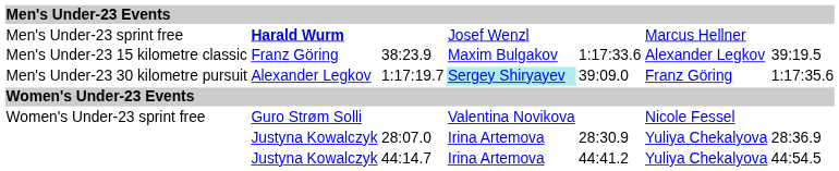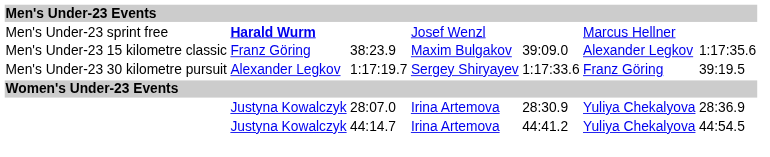 <table>
 <tr style="background:#ccc;">
 <td colspan=7><strong>Men's Under-23 Events</strong></td>
 </tr>
 <tr>
 <td>Men's Under-23 sprint free</td>
 <td><strong><a href='#'>Harald Wurm</a><br></strong></td>
 <td></td>
 <td><a href='#'>Josef Wenzl</a><br></td>
 <td></td>
 <td><a href='#'>Marcus Hellner</a><br></td>
 <td></td>
 </tr>
 <tr>
 <td>Men's Under-23 15 kilometre classic</td>
 <td><a href='#'>Franz Göring</a><br></td>
 <td>38:23.9</td>
 <td><a href='#'>Maxim Bulgakov</a><br></td>
-<td>1:17:33.6</td>
+<td>39:09.0</td>
 <td><a href='#'>Alexander Legkov</a><br></td>
-<td>39:19.5</td>
+<td>1:17:35.6</td>
 </tr>
 <tr>
 <td>Men's Under-23 30 kilometre pursuit</td>
 <td><a href='#'>Alexander Legkov</a><br></td>
 <td>1:17:19.7</td>
-<td style="background: paleturquoise;"><a href='#'>Sergey Shiryayev</a><br></td>
-<td>39:09.0</td>
+<td><a href='#'>Sergey Shiryayev</a><br></td>
+<td>1:17:33.6</td>
 <td><a href='#'>Franz Göring</a><br></td>
-<td>1:17:35.6</td>
+<td>39:19.5</td>
 </tr>
 <tr style="background:#ccc;">
 <td colspan=7><strong>Women's Under-23 Events</strong></td>
-</tr>
-<tr>
-<td>Women's Under-23 sprint free</td>
-<td><a href='#'>Guro Strøm Solli</a><br></td>
-<td></td>
-<td><a href='#'>Valentina Novikova</a><br></td>
-<td></td>
-<td><a href='#'>Nicole Fessel</a><br></td>
-<td></td>
 </tr>
 <tr>
 <td></td>
 <td><a href='#'>Justyna Kowalczyk</a><br></td>
 <td>28:07.0</td>
 <td><a href='#'>Irina Artemova</a><br></td>
 <td>28:30.9</td>
 <td><a href='#'>Yuliya Chekalyova</a><br></td>
 <td>28:36.9</td>
 </tr>
 <tr>
 <td></td>
 <td><a href='#'>Justyna Kowalczyk</a><br></td>
 <td>44:14.7</td>
 <td><a href='#'>Irina Artemova</a><br></td>
 <td>44:41.2</td>
 <td><a href='#'>Yuliya Chekalyova</a><br></td>
 <td>44:54.5</td>
 </tr>
 </table>
